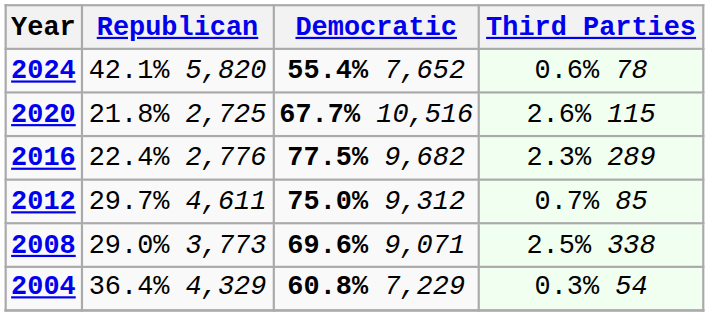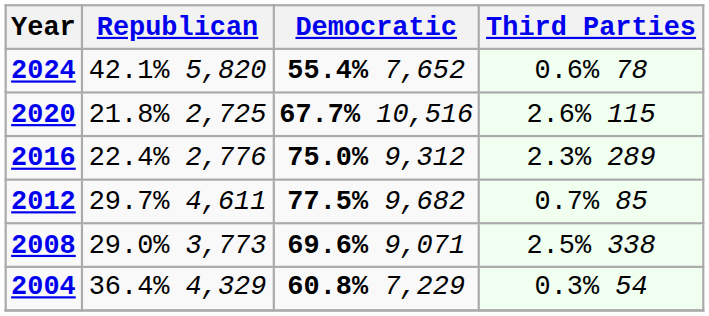 <table class="wikitable" style="float:right; font-size:95%;">
 <tr>
 <th>Year</th>
 <th><a href='#'>Republican</a></th>
 <th><a href='#'>Democratic</a></th>
 <th><a href='#'>Third Parties</a></th>
 </tr>
 <tr>
 <td style="text-align:center;" ><strong><a href='#'>2024</a></strong></td>
 <td style="text-align:center;" >42.1% <em>5,820</em></td>
 <td style="text-align:center;" ><strong>55.4%</strong>  <em>7,652</em></td>
 <td style="text-align:center; background:honeyDew;">0.6% <em>78</em></td>
 </tr>
 <tr>
 <td style="text-align:center;" ><strong><a href='#'>2020</a></strong></td>
 <td style="text-align:center;" >21.8% <em>2,725</em></td>
 <td style="text-align:center;" ><strong>67.7%</strong>  <em>10,516</em></td>
 <td style="text-align:center; background:honeyDew;">2.6% <em>115</em></td>
 </tr>
 <tr>
 <td style="text-align:center;" ><strong><a href='#'>2016</a></strong></td>
 <td style="text-align:center;" >22.4% <em>2,776</em></td>
-<td style="text-align:center;" ><strong>77.5%</strong> <em>9,682</em></td>
+<td style="text-align:center;" ><strong>75.0%</strong> <em>9,312</em></td>
 <td style="text-align:center; background:honeyDew;">2.3% <em>289</em></td>
 </tr>
 <tr>
 <td style="text-align:center;" ><strong><a href='#'>2012</a></strong></td>
 <td style="text-align:center;" >29.7% <em>4,611</em></td>
-<td style="text-align:center;" ><strong>75.0%</strong> <em>9,312</em></td>
+<td style="text-align:center;" ><strong>77.5%</strong> <em>9,682</em></td>
 <td style="text-align:center; background:honeyDew;">0.7% <em>85</em></td>
 </tr>
 <tr>
 <td style="text-align:center;" ><strong><a href='#'>2008</a></strong></td>
 <td style="text-align:center;" >29.0%  <em>3,773</em></td>
 <td style="text-align:center;" ><strong>69.6%</strong> <em>9,071</em></td>
 <td style="text-align:center; background:honeyDew;">2.5% <em>338</em></td>
 </tr>
 <tr>
 <td style="text-align:center;" ><strong><a href='#'>2004</a></strong></td>
 <td style="text-align:center;" >36.4% <em>4,329</em></td>
 <td style="text-align:center;" ><strong>60.8%</strong>   <em>7,229</em></td>
 <td style="text-align:center; background:honeyDew;">0.3% <em>54</em></td>
 </tr>
 <tr>
 </tr>
 </table>
